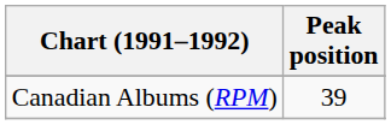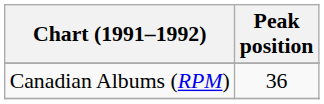 <table class="wikitable plainrowheaders sortable" border="1">
 <tr>
 <th scope="col">Chart (1991–1992)</th>
 <th scope="col">Peak<br>position</th>
 </tr>
 <tr>
 </tr>
 <tr>
 </tr>
 <tr>
 <td>Canadian Albums (<em><a href='#'>RPM</a></em>)</td>
-<td style="text-align:center;">39</td>
+<td style="text-align:center;">36</td>
 </tr>
 <tr>
 </tr>
 <tr>
 </tr>
 <tr>
 </tr>
 <tr>
 </tr>
 <tr>
 </tr>
 <tr>
 </tr>
 <tr>
 </tr>
 <tr>
 </tr>
 <tr>
 </tr>
 </table>
